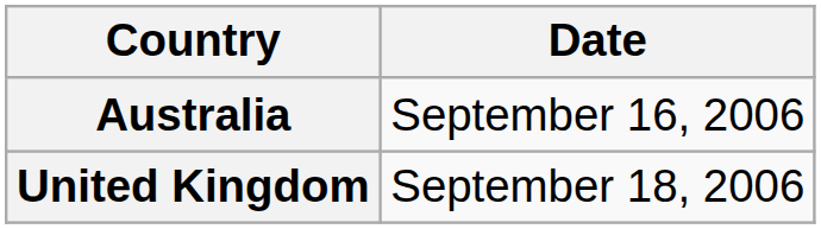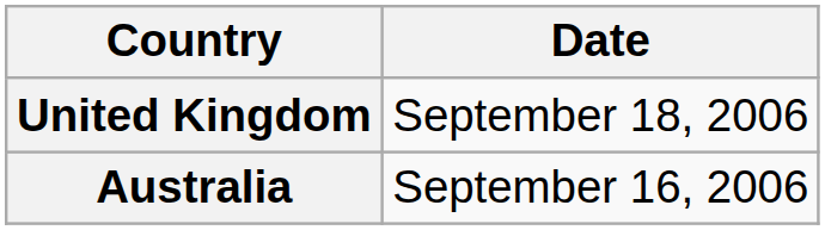 <table class="wikitable plainrowheaders">
 <tr>
 <th scope="col">Country</th>
 <th scope="col">Date</th>
 </tr>
 <tr>
+<th scope="row">United Kingdom</th>
+<td>September 18, 2006</td>
+</tr>
+<tr>
 <th scope="row">Australia</th>
 <td>September 16, 2006</td>
 </tr>
-<tr>
-<th scope="row">United Kingdom</th>
-<td>September 18, 2006</td>
-</tr>
 </table>
